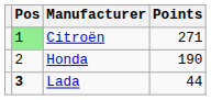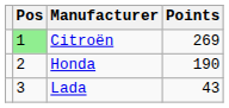 <table class="wikitable" style="font-size: 95%;">
 <tr>
 <th></th>
 <th>Pos</th>
 <th>Manufacturer</th>
 <th>Points</th>
 </tr>
 <tr>
 <td align="left"></td>
 <td style="background: lightgreen;">1</td>
 <td> <a href='#'>Citroën</a></td>
-<td align="right">271</td>
+<td align="right">269</td>
 </tr>
 <tr>
 <td align="left"></td>
 <td>2</td>
 <td> <a href='#'>Honda</a></td>
 <td align="right">190</td>
 </tr>
 <tr>
 <td align="left"></td>
-<td><strong>3</strong></td>
+<td>3</td>
 <td> <a href='#'>Lada</a></td>
-<td align="right">44</td>
+<td align="right">43</td>
 </tr>
 </table>
